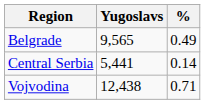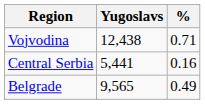 <table class="wikitable">
 <tr>
 <th>Region</th>
 <th>Yugoslavs</th>
 <th>%</th>
 </tr>
 <tr>
+<td><a href='#'>Vojvodina</a></td>
+<td>12,438</td>
+<td>0.71</td>
+</tr>
+<tr>
+<td><a href='#'>Central Serbia</a></td>
+<td>5,441</td>
+<td>0.16</td>
+</tr>
+<tr>
 <td><a href='#'>Belgrade</a></td>
 <td>9,565</td>
 <td>0.49</td>
 </tr>
-<tr>
-<td><a href='#'>Central Serbia</a></td>
-<td>5,441</td>
-<td>0.14</td>
-</tr>
-<tr>
-<td><a href='#'>Vojvodina</a></td>
-<td>12,438</td>
-<td>0.71</td>
-</tr>
 </table>
